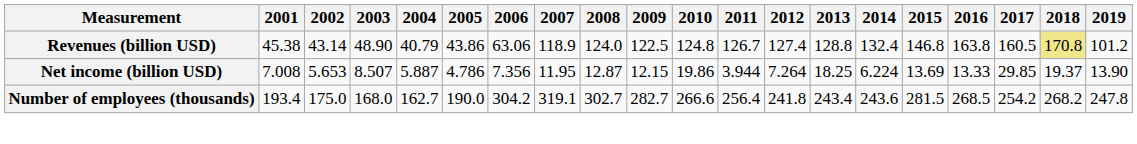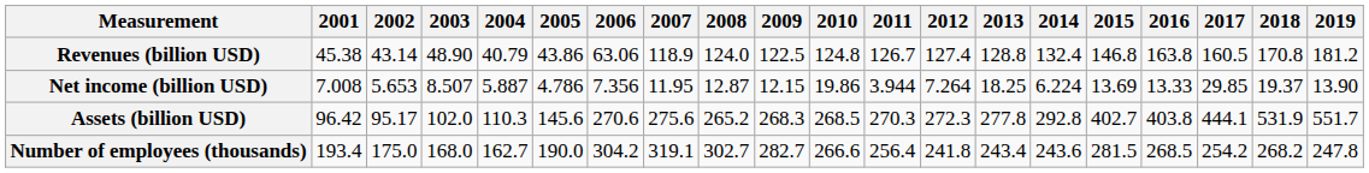 <table class="wikitable">
 <tr>
 <th scope="col">Measurement</th>
 <th scope="col">2001</th>
 <th scope="col">2002</th>
 <th scope="col">2003</th>
 <th scope="col">2004</th>
 <th scope="col">2005</th>
 <th scope="col">2006</th>
 <th scope="col">2007</th>
 <th scope="col">2008</th>
 <th scope="col">2009</th>
 <th scope="col">2010</th>
 <th scope="col">2011</th>
 <th scope="col">2012</th>
 <th scope="col">2013</th>
 <th scope="col">2014</th>
 <th scope="col">2015</th>
 <th scope="col">2016</th>
 <th scope="col">2017</th>
 <th scope="col">2018</th>
 <th scope="col">2019</th>
 </tr>
 <tr>
 <th scope="row">Revenues (billion USD)</th>
 <td>45.38</td>
 <td>43.14</td>
 <td>48.90</td>
 <td>40.79</td>
 <td>43.86</td>
 <td>63.06</td>
 <td>118.9</td>
 <td>124.0</td>
 <td>122.5</td>
 <td>124.8</td>
 <td>126.7</td>
 <td>127.4</td>
 <td>128.8</td>
 <td>132.4</td>
 <td>146.8</td>
 <td>163.8</td>
 <td>160.5</td>
-<td style="background: khaki;">170.8</td>
-<td>101.2</td>
+<td>170.8</td>
+<td>181.2</td>
 </tr>
 <tr>
 <th scope="row">Net income (billion USD)</th>
 <td>7.008</td>
 <td>5.653</td>
 <td>8.507</td>
 <td>5.887</td>
 <td>4.786</td>
 <td>7.356</td>
 <td>11.95</td>
 <td>12.87</td>
 <td>12.15</td>
 <td>19.86</td>
 <td>3.944</td>
 <td>7.264</td>
 <td>18.25</td>
 <td>6.224</td>
 <td>13.69</td>
 <td>13.33</td>
 <td>29.85</td>
 <td>19.37</td>
 <td>13.90</td>
 </tr>
 <tr>
+<th scope="row">Assets (billion USD)</th>
+<td>96.42</td>
+<td>95.17</td>
+<td>102.0</td>
+<td>110.3</td>
+<td>145.6</td>
+<td>270.6</td>
+<td>275.6</td>
+<td>265.2</td>
+<td>268.3</td>
+<td>268.5</td>
+<td>270.3</td>
+<td>272.3</td>
+<td>277.8</td>
+<td>292.8</td>
+<td>402.7</td>
+<td>403.8</td>
+<td>444.1</td>
+<td>531.9</td>
+<td>551.7</td>
+</tr>
+<tr>
 <th scope="row">Number of employees (thousands)</th>
 <td>193.4</td>
 <td>175.0</td>
 <td>168.0</td>
 <td>162.7</td>
 <td>190.0</td>
 <td>304.2</td>
 <td>319.1</td>
 <td>302.7</td>
 <td>282.7</td>
 <td>266.6</td>
 <td>256.4</td>
 <td>241.8</td>
 <td>243.4</td>
 <td>243.6</td>
 <td>281.5</td>
 <td>268.5</td>
 <td>254.2</td>
 <td>268.2</td>
 <td>247.8</td>
 </tr>
 </table>
